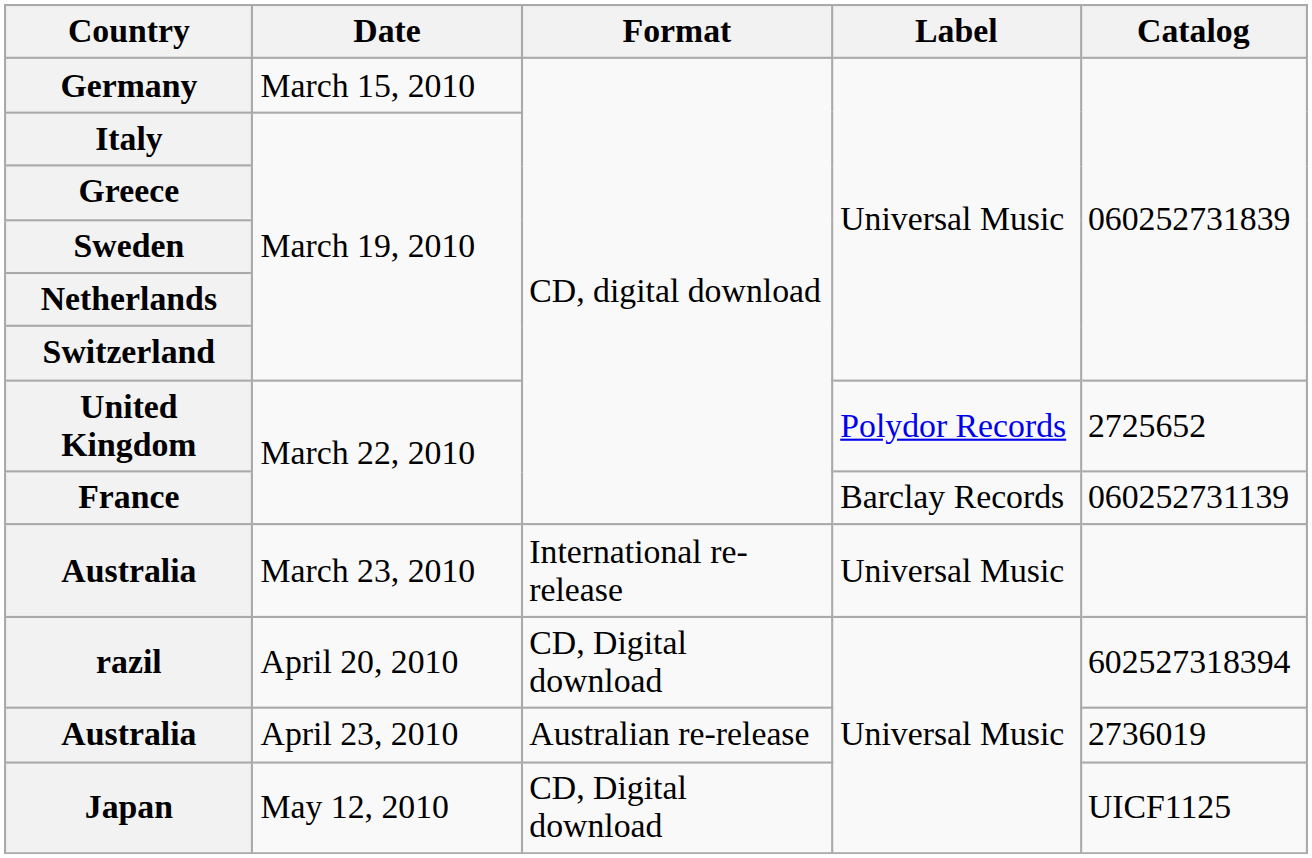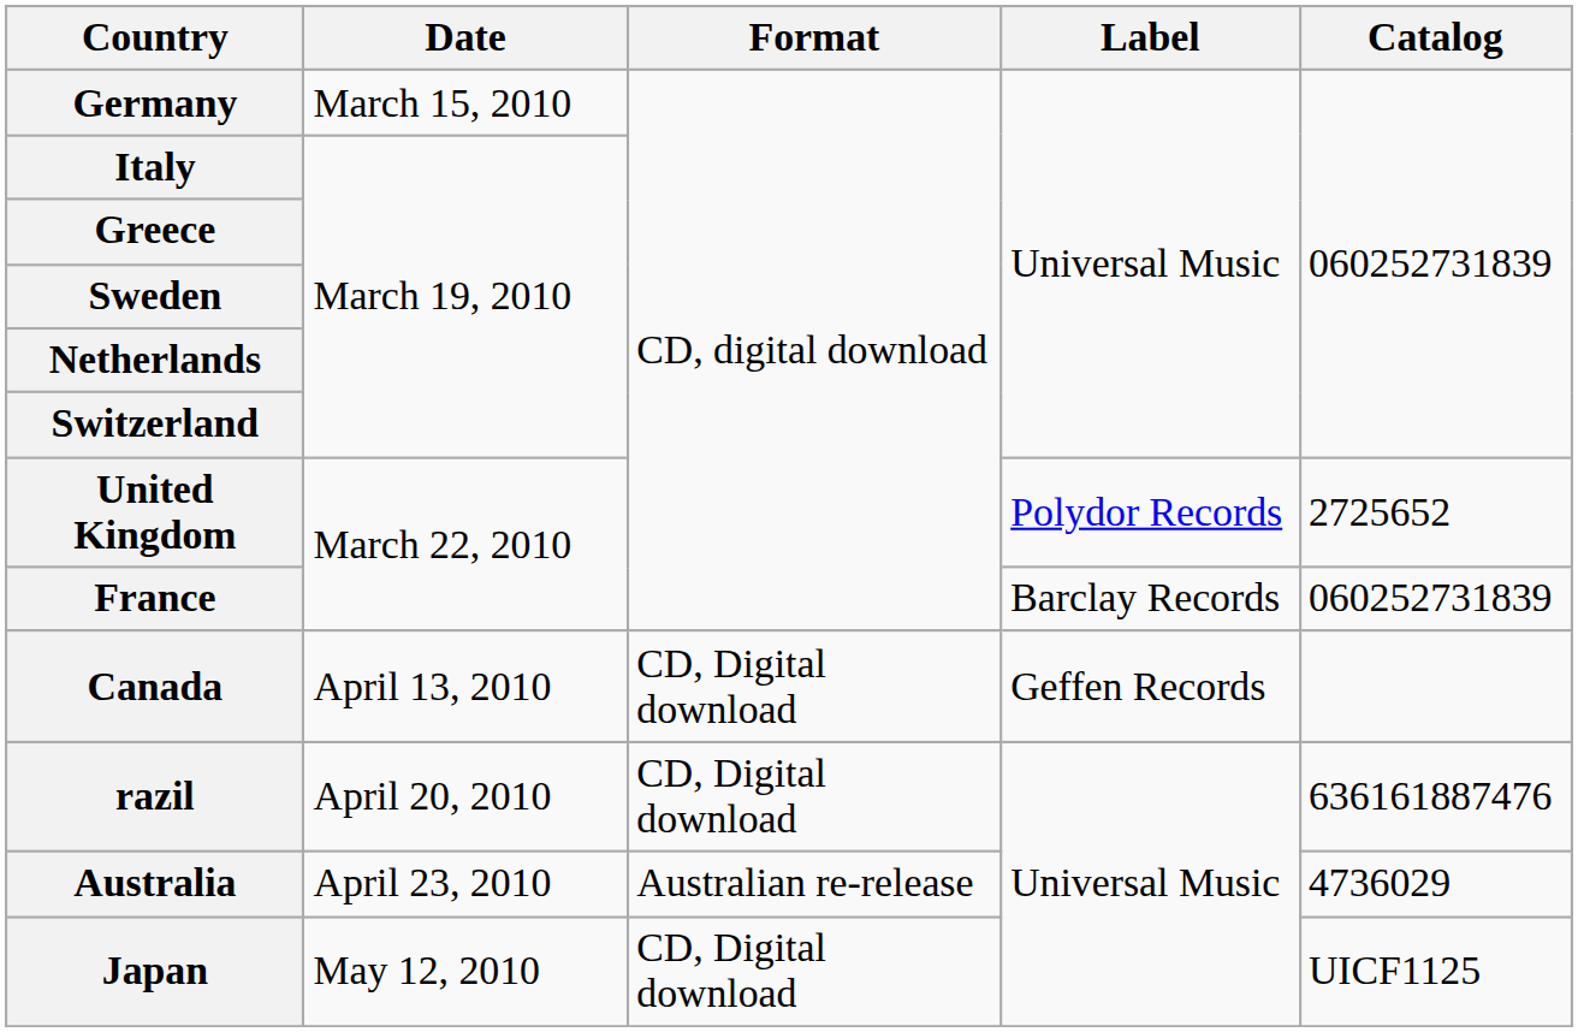 <table class="wikitable plainrowheaders">
 <tr>
 <th style="width:110px;">Country</th>
 <th style="width:120px;">Date</th>
 <th style="width:140px;">Format</th>
 <th style="width:110px;">Label</th>
 <th style="width:100px;">Catalog</th>
 </tr>
 <tr>
 <th scope="row">Germany </th>
 <td>March 15, 2010</td>
 <td rowspan="8">CD, digital download</td>
 <td rowspan="6">Universal Music</td>
 <td rowspan="6">060252731839</td>
 </tr>
 <tr>
 <th scope="row">Italy</th>
 <td rowspan="5">March 19, 2010</td>
 </tr>
 <tr>
 <th scope="row">Greece</th>
 </tr>
 <tr>
 <th scope="row">Sweden</th>
 </tr>
 <tr>
 <th scope="row">Netherlands</th>
 </tr>
 <tr>
 <th scope="row">Switzerland</th>
 </tr>
 <tr>
 <th scope="row">United Kingdom</th>
 <td rowspan="2">March 22, 2010</td>
 <td><a href='#'>Polydor Records</a></td>
 <td>2725652</td>
 </tr>
 <tr>
 <th scope="row">France</th>
 <td>Barclay Records</td>
-<td>060252731139</td>
+<td>060252731839</td>
 </tr>
 <tr>
-<th scope="row">Australia</th>
-<td>March 23, 2010</td>
-<td>International re-release</td>
-<td>Universal Music</td>
+<th scope="row">Canada</th>
+<td>April 13, 2010</td>
+<td>CD, Digital download</td>
+<td>Geffen Records</td>
 <td></td>
 </tr>
 <tr>
 <th scope="row">razil</th>
 <td>April 20, 2010</td>
 <td>CD, Digital download</td>
 <td rowspan="3">Universal Music</td>
-<td>602527318394</td>
+<td>636161887476</td>
 </tr>
 <tr>
 <th scope="row">Australia</th>
 <td>April 23, 2010</td>
 <td>Australian re-release</td>
-<td>2736019</td>
+<td>4736029</td>
 </tr>
 <tr>
 <th scope="row">Japan</th>
 <td>May 12, 2010</td>
 <td>CD, Digital download</td>
 <td>UICF1125</td>
 </tr>
 </table>
